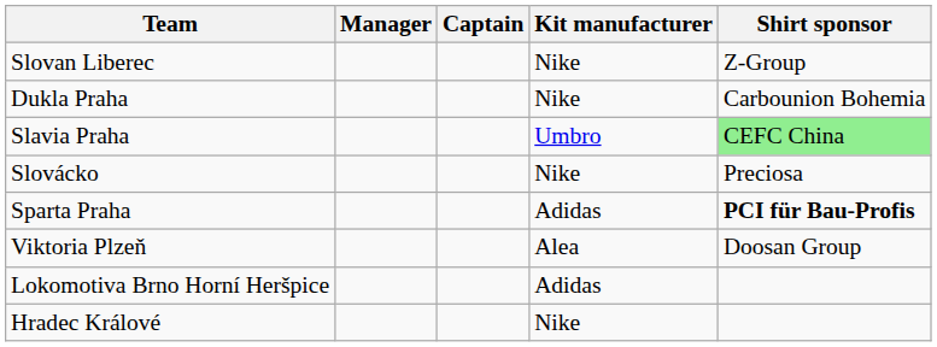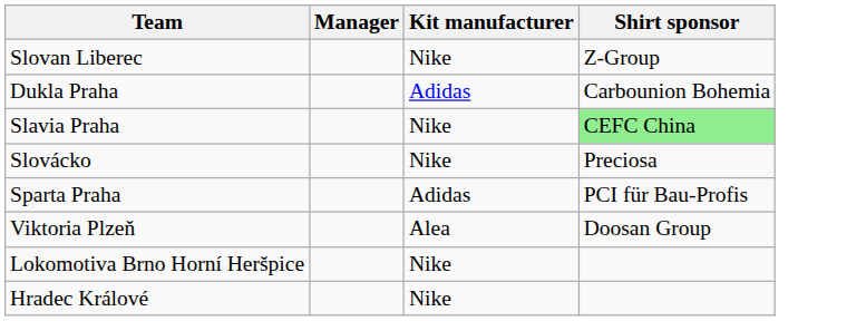 <table class="wikitable sortable" style="text-align: left;">
 <tr>
 <th>Team</th>
 <th>Manager</th>
-<th>Captain</th>
 <th>Kit manufacturer</th>
 <th>Shirt sponsor</th>
 </tr>
 <tr>
 <td>Slovan Liberec</td>
-<td> </td>
 <td> </td>
 <td>Nike</td>
 <td>Z-Group</td>
 </tr>
 <tr>
 <td>Dukla Praha</td>
 <td> </td>
-<td> </td>
-<td>Nike</td>
+<td><a href='#'>Adidas</a></td>
 <td>Carbounion Bohemia</td>
 </tr>
 <tr>
 <td>Slavia Praha</td>
 <td> </td>
-<td> </td>
-<td><a href='#'>Umbro</a></td>
+<td>Nike</td>
 <td style="background: lightgreen;">CEFC China</td>
 </tr>
 <tr>
 <td>Slovácko</td>
-<td> </td>
 <td> </td>
 <td>Nike</td>
 <td>Preciosa</td>
 </tr>
 <tr>
 <td>Sparta Praha</td>
 <td> </td>
-<td> </td>
 <td>Adidas</td>
-<td><strong>PCI für Bau-Profis</strong></td>
+<td>PCI für Bau-Profis</td>
 </tr>
 <tr>
 <td>Viktoria Plzeň</td>
-<td> </td>
 <td> </td>
 <td>Alea</td>
 <td>Doosan Group</td>
 </tr>
 <tr>
 <td>Lokomotiva Brno Horní Heršpice</td>
 <td> </td>
-<td> </td>
-<td>Adidas</td>
+<td>Nike</td>
 <td></td>
 </tr>
 <tr>
 <td>Hradec Králové</td>
 <td> </td>
-<td> </td>
 <td>Nike</td>
 <td></td>
 </tr>
 </table>
